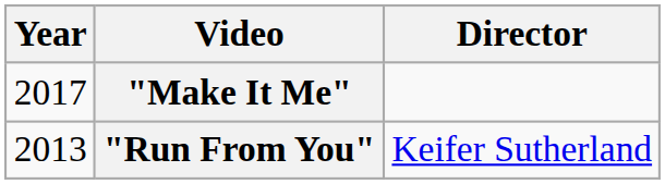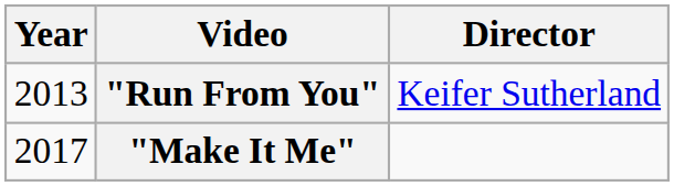 <table class="wikitable">
 <tr>
 <th>Year</th>
 <th>Video</th>
 <th>Director</th>
 </tr>
 <tr>
+<td>2013</td>
+<th>"Run From You"</th>
+<td><a href='#'>Keifer Sutherland</a></td>
+</tr>
+<tr>
 <td>2017</td>
 <th>"Make It Me"</th>
 <td></td>
 </tr>
-<tr>
-<td>2013</td>
-<th>"Run From You"</th>
-<td><a href='#'>Keifer Sutherland</a></td>
-</tr>
 </table>
